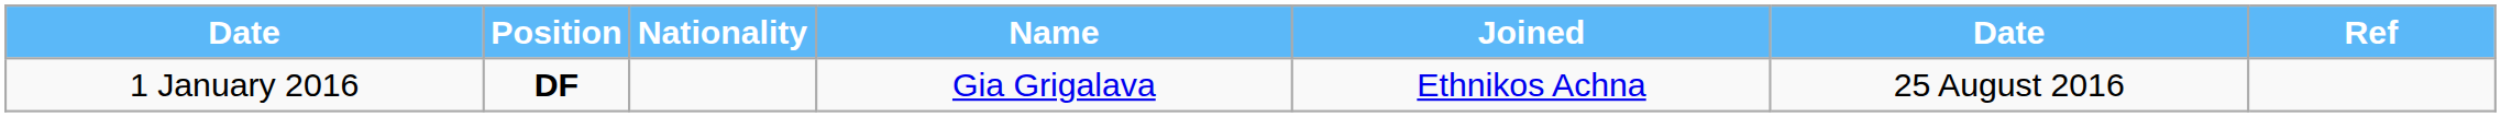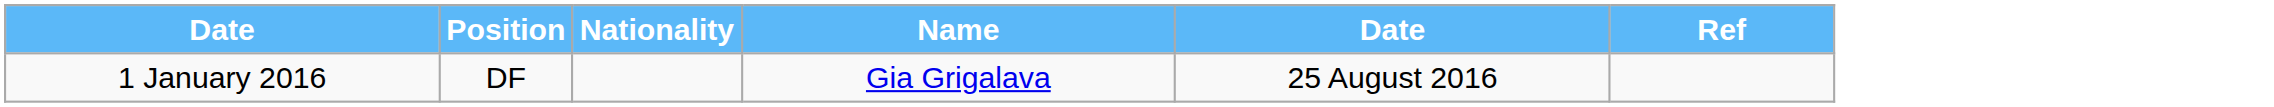 <table class="wikitable"  style="text-align:center; font-size:90%; ">
 <tr>
 <th style="background:#5BB8F8; color:white; width:200px;">Date</th>
 <th style="background:#5BB8F8; color:white; width:50px;">Position</th>
 <th style="background:#5BB8F8; color:white; width:50px;">Nationality</th>
 <th style="background:#5BB8F8; color:white; width:200px;">Name</th>
-<th style="background:#5BB8F8; color:white; width:200px;">Joined</th>
 <th style="background:#5BB8F8; color:white; width:200px;">Date</th>
 <th style="background:#5BB8F8; color:white; width:100px;">Ref</th>
 </tr>
 <tr>
 <td>1 January 2016</td>
-<td><strong>DF</strong></td>
+<td>DF</td>
 <td></td>
 <td><a href='#'>Gia Grigalava</a></td>
-<td><a href='#'>Ethnikos Achna</a></td>
 <td>25 August 2016</td>
 <td></td>
 </tr>
 </table>
